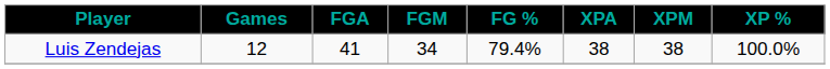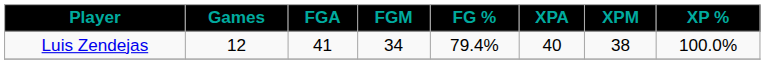 <table class="wikitable" width="80%">
 <tr align="center"  style="background:black;color:#00AA9E;">
 <td><strong>Player</strong></td>
 <td><strong>Games</strong></td>
 <td><strong>FGA</strong></td>
 <td><strong>FGM</strong></td>
 <td><strong>FG %</strong></td>
 <td><strong>XPA</strong></td>
 <td><strong>XPM</strong></td>
 <td><strong>XP %</strong></td>
 </tr>
 <tr align="center" bgcolor="">
 <td><a href='#'>Luis Zendejas</a></td>
 <td>12</td>
 <td>41</td>
 <td>34</td>
 <td>79.4%</td>
-<td>38</td>
+<td>40</td>
 <td>38</td>
 <td>100.0%</td>
 </tr>
 <tr align="center" bgcolor="">
 </tr>
 </table>
